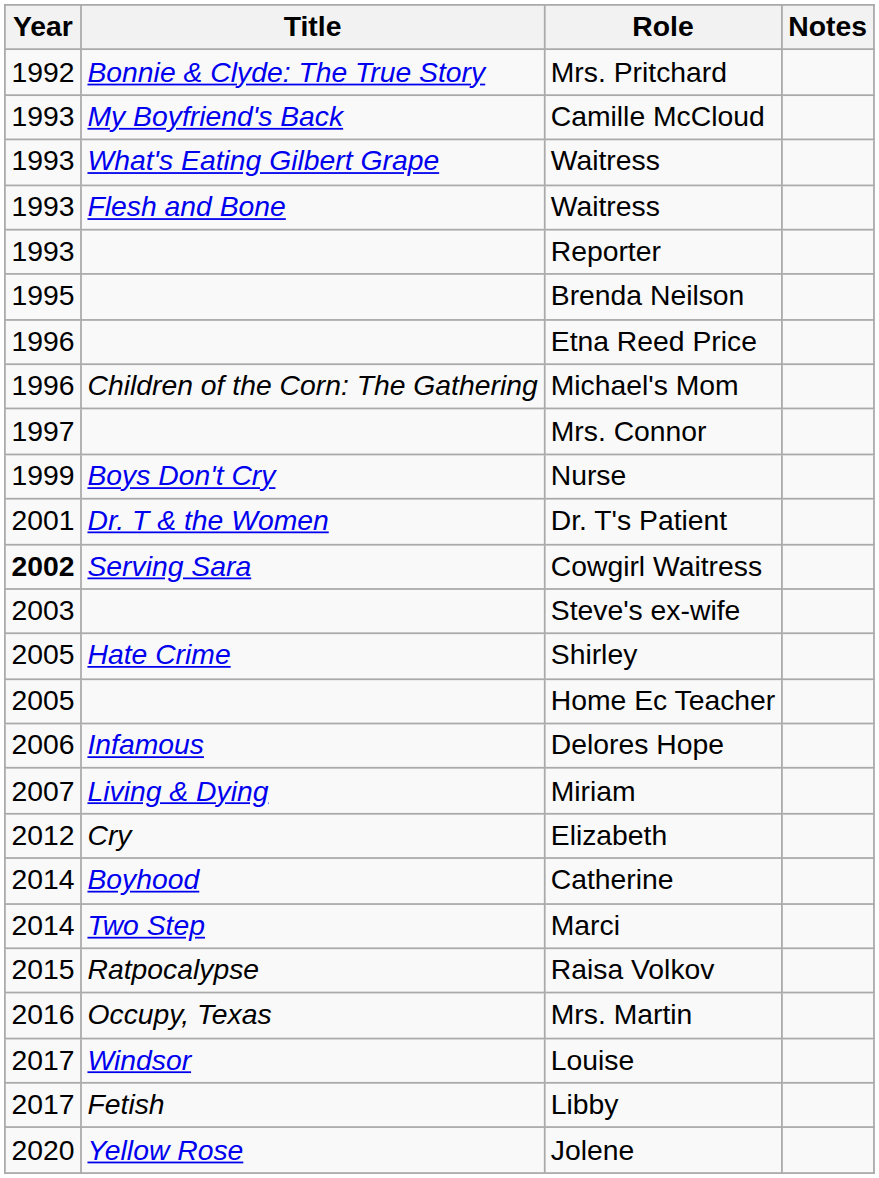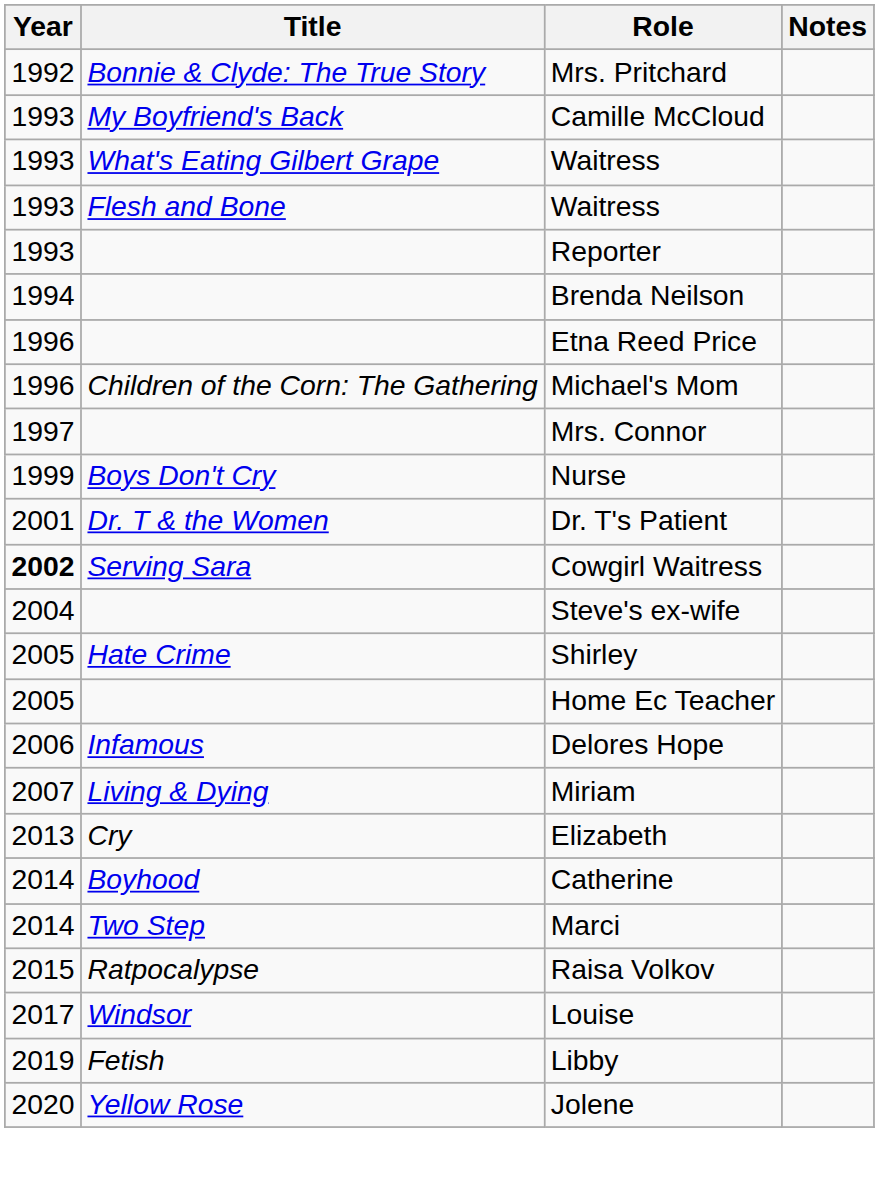 <table class="wikitable sortable">
 <tr>
 <th>Year</th>
 <th>Title</th>
 <th>Role</th>
 <th class="unsortable">Notes</th>
 </tr>
 <tr>
 <td>1992</td>
 <td><em><a href='#'>Bonnie & Clyde: The True Story</a></em></td>
 <td>Mrs. Pritchard</td>
 <td></td>
 </tr>
 <tr>
 <td>1993</td>
 <td><em><a href='#'>My Boyfriend's Back</a></em></td>
 <td>Camille McCloud</td>
 <td></td>
 </tr>
 <tr>
 <td>1993</td>
 <td><em><a href='#'>What's Eating Gilbert Grape</a></em></td>
 <td>Waitress</td>
 <td></td>
 </tr>
 <tr>
 <td>1993</td>
 <td><em><a href='#'>Flesh and Bone</a></em></td>
 <td>Waitress</td>
 <td></td>
 </tr>
 <tr>
 <td>1993</td>
 <td><em></em></td>
 <td>Reporter</td>
 <td></td>
 </tr>
 <tr>
-<td>1995</td>
+<td>1994</td>
 <td><em></em></td>
 <td>Brenda Neilson</td>
 <td></td>
 </tr>
 <tr>
 <td>1996</td>
 <td><em></em></td>
 <td>Etna Reed Price</td>
 <td></td>
 </tr>
 <tr>
 <td>1996</td>
 <td><em>Children of the Corn: The Gathering</em></td>
 <td>Michael's Mom</td>
 <td></td>
 </tr>
 <tr>
 <td>1997</td>
 <td><em></em></td>
 <td>Mrs. Connor</td>
 <td></td>
 </tr>
 <tr>
 <td>1999</td>
 <td><em><a href='#'>Boys Don't Cry</a></em></td>
 <td>Nurse</td>
 <td></td>
 </tr>
 <tr>
 <td>2001</td>
 <td><em><a href='#'>Dr. T & the Women</a></em></td>
 <td>Dr. T's Patient</td>
 <td></td>
 </tr>
 <tr>
 <td><strong>2002</strong></td>
 <td><em><a href='#'>Serving Sara</a></em></td>
 <td>Cowgirl Waitress</td>
 <td></td>
 </tr>
 <tr>
-<td>2003</td>
+<td>2004</td>
 <td><em></em></td>
 <td>Steve's ex-wife</td>
 <td></td>
 </tr>
 <tr>
 <td>2005</td>
 <td><em><a href='#'>Hate Crime</a></em></td>
 <td>Shirley</td>
 <td></td>
 </tr>
 <tr>
 <td>2005</td>
 <td><em></em></td>
 <td>Home Ec Teacher</td>
 <td></td>
 </tr>
 <tr>
 <td>2006</td>
 <td><em><a href='#'>Infamous</a></em></td>
 <td>Delores Hope</td>
 <td></td>
 </tr>
 <tr>
 <td>2007</td>
 <td><em><a href='#'>Living & Dying</a></em></td>
 <td>Miriam</td>
 <td></td>
 </tr>
 <tr>
-<td>2012</td>
+<td>2013</td>
 <td><em>Cry</em></td>
 <td>Elizabeth</td>
 <td></td>
 </tr>
 <tr>
 <td>2014</td>
 <td><em><a href='#'>Boyhood</a></em></td>
 <td>Catherine</td>
 <td></td>
 </tr>
 <tr>
 <td>2014</td>
 <td><em><a href='#'>Two Step</a></em></td>
 <td>Marci</td>
 <td></td>
 </tr>
 <tr>
 <td>2015</td>
 <td><em>Ratpocalypse</em></td>
 <td>Raisa Volkov</td>
 <td></td>
 </tr>
 <tr>
-<td>2016</td>
-<td><em>Occupy, Texas</em></td>
-<td>Mrs. Martin</td>
-<td></td>
-</tr>
-<tr>
 <td>2017</td>
 <td><em><a href='#'>Windsor</a></em></td>
 <td>Louise</td>
 <td></td>
 </tr>
 <tr>
-<td>2017</td>
+<td>2019</td>
 <td><em>Fetish</em></td>
 <td>Libby</td>
 <td></td>
 </tr>
 <tr>
 <td>2020</td>
 <td><em><a href='#'>Yellow Rose</a></em></td>
 <td>Jolene</td>
 <td></td>
 </tr>
 </table>
